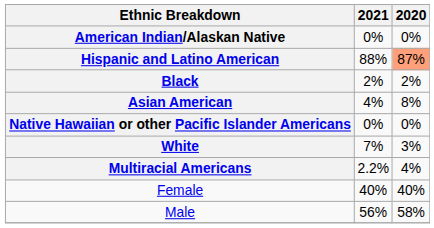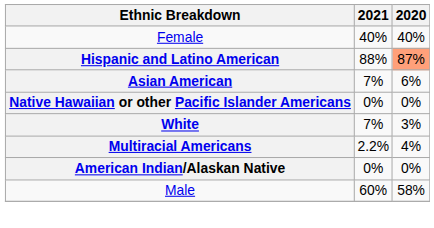 <table class="wikitable" style="text-align:center; float:right; font-size:85%; margin-left:2em; margin:auto;">
 <tr>
 <th><strong>Ethnic Breakdown</strong></th>
 <th><strong>2021</strong></th>
 <th><strong>2020</strong> </th>
 </tr>
 <tr>
-<th><a href='#'>American Indian</a>/Alaskan Native</th>
-<td>0%</td>
-<td>0%</td>
+<td><a href='#'>Female</a></td>
+<td>40%</td>
+<td>40%</td>
 </tr>
 <tr>
 <th><a href='#'>Hispanic and Latino American</a></th>
 <td>88%</td>
 <td style="background: lightsalmon;">87%</td>
 </tr>
 <tr>
-<th><a href='#'>Black</a></th>
-<td>2%</td>
-<td>2%</td>
-</tr>
-<tr>
 <th><a href='#'>Asian American</a></th>
-<td>4%</td>
-<td>8%</td>
+<td>7%</td>
+<td>6%</td>
 </tr>
 <tr>
 <th><a href='#'>Native Hawaiian</a> or other <a href='#'>Pacific Islander Americans</a></th>
 <td>0%</td>
 <td>0%</td>
 </tr>
 <tr>
 <th><a href='#'>White</a></th>
 <td>7%</td>
 <td>3%</td>
 </tr>
 <tr>
 <th><a href='#'>Multiracial Americans</a></th>
 <td>2.2%</td>
 <td>4%</td>
 </tr>
 <tr>
-<td><a href='#'>Female</a></td>
-<td>40%</td>
-<td>40%</td>
+<th><a href='#'>American Indian</a>/Alaskan Native</th>
+<td>0%</td>
+<td>0%</td>
 </tr>
 <tr>
 <td><a href='#'>Male</a></td>
-<td>56%</td>
+<td>60%</td>
 <td>58%</td>
 </tr>
 <tr>
 </tr>
 </table>
